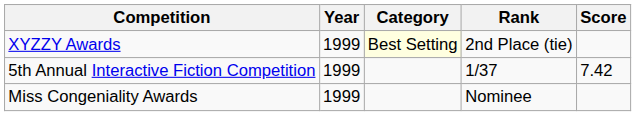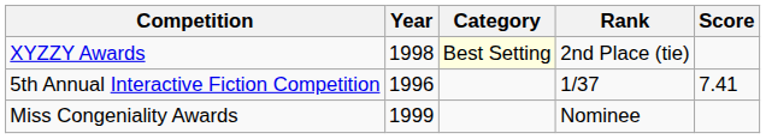 <table class="wikitable">
 <tr>
 <th scope="col">Competition</th>
 <th scope="col">Year</th>
 <th scope="col">Category</th>
 <th scope="col">Rank</th>
 <th scope="col">Score</th>
 </tr>
 <tr>
 <td><a href='#'>XYZZY Awards</a></td>
-<td>1999</td>
+<td>1998</td>
 <td style="background: lightyellow;">Best Setting</td>
 <td>2nd Place (tie)</td>
 </tr>
 <tr>
 <td>5th Annual <a href='#'>Interactive Fiction Competition</a></td>
-<td>1999</td>
+<td>1996</td>
 <td></td>
 <td>1/37</td>
-<td>7.42</td>
+<td>7.41</td>
 </tr>
 <tr>
 <td>Miss Congeniality Awards</td>
 <td>1999</td>
 <td></td>
 <td>Nominee</td>
 <td></td>
 </tr>
 </table>
